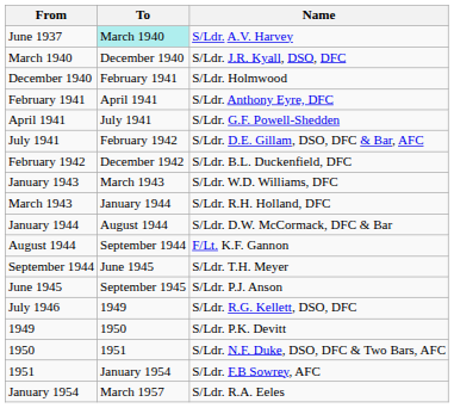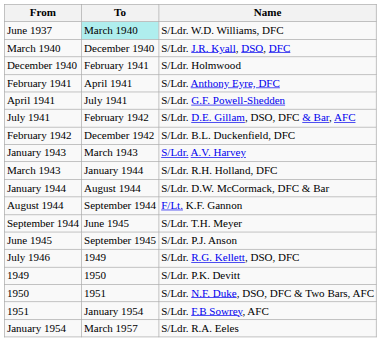 <table class="wikitable">
 <tr>
 <th>From</th>
 <th>To</th>
 <th>Name</th>
 </tr>
 <tr>
 <td>June 1937</td>
 <td style="background: paleturquoise;">March 1940</td>
-<td><a href='#'>S/Ldr.</a> <a href='#'>A.V. Harvey</a></td>
+<td>S/Ldr. W.D. Williams, DFC</td>
 </tr>
 <tr>
 <td>March 1940</td>
 <td>December 1940</td>
 <td>S/Ldr. <a href='#'>J.R. Kyall</a>, <a href='#'>DSO</a>, <a href='#'>DFC</a></td>
 </tr>
 <tr>
 <td>December 1940</td>
 <td>February 1941</td>
 <td>S/Ldr. Holmwood</td>
 </tr>
 <tr>
 <td>February 1941</td>
 <td>April 1941</td>
 <td>S/Ldr. <a href='#'>Anthony Eyre, DFC</a></td>
 </tr>
 <tr>
 <td>April 1941</td>
 <td>July 1941</td>
 <td>S/Ldr. <a href='#'>G.F. Powell-Shedden</a></td>
 </tr>
 <tr>
 <td>July 1941</td>
 <td>February 1942</td>
 <td>S/Ldr. <a href='#'>D.E. Gillam</a>, DSO, DFC <a href='#'>& Bar</a>, <a href='#'>AFC</a></td>
 </tr>
 <tr>
 <td>February 1942</td>
 <td>December 1942</td>
 <td>S/Ldr. B.L. Duckenfield, DFC</td>
 </tr>
 <tr>
 <td>January 1943</td>
 <td>March 1943</td>
-<td>S/Ldr. W.D. Williams, DFC</td>
+<td><a href='#'>S/Ldr.</a> <a href='#'>A.V. Harvey</a></td>
 </tr>
 <tr>
 <td>March 1943</td>
 <td>January 1944</td>
 <td>S/Ldr. R.H. Holland, DFC</td>
 </tr>
 <tr>
 <td>January 1944</td>
 <td>August 1944</td>
 <td>S/Ldr. D.W. McCormack, DFC & Bar</td>
 </tr>
 <tr>
 <td>August 1944</td>
 <td>September 1944</td>
 <td><a href='#'>F/Lt.</a> K.F. Gannon</td>
 </tr>
 <tr>
 <td>September 1944</td>
 <td>June 1945</td>
 <td>S/Ldr. T.H. Meyer</td>
 </tr>
 <tr>
 <td>June 1945</td>
 <td>September 1945</td>
 <td>S/Ldr. P.J. Anson</td>
 </tr>
 <tr>
 <td>July 1946</td>
 <td>1949</td>
 <td>S/Ldr. <a href='#'>R.G. Kellett</a>, DSO, DFC</td>
 </tr>
 <tr>
 <td>1949</td>
 <td>1950</td>
 <td>S/Ldr. P.K. Devitt</td>
 </tr>
 <tr>
 <td>1950</td>
 <td>1951</td>
 <td>S/Ldr. <a href='#'>N.F. Duke</a>, DSO, DFC & Two Bars, AFC</td>
 </tr>
 <tr>
 <td>1951</td>
 <td>January 1954</td>
 <td>S/Ldr. <a href='#'>F.B Sowrey</a>, AFC</td>
 </tr>
 <tr>
 <td>January 1954</td>
 <td>March 1957</td>
 <td>S/Ldr. R.A. Eeles</td>
 </tr>
 </table>
